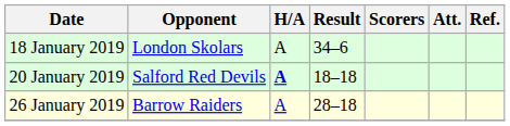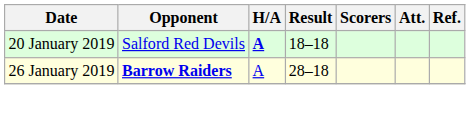 <table class="wikitable" style="font-size:85%;">
 <tr>
 <th>Date</th>
 <th>Opponent</th>
 <th>H/A</th>
 <th>Result</th>
 <th>Scorers</th>
 <th>Att.</th>
 <th>Ref.</th>
-</tr>
-<tr style="background:#ddffdd;">
-<td>18 January 2019</td>
-<td> <a href='#'>London Skolars</a></td>
-<td>A</td>
-<td>34–6</td>
-<td></td>
-<td></td>
-<td></td>
 </tr>
 <tr style="background:#ddffdd;">
 <td>20 January 2019</td>
 <td> <a href='#'>Salford Red Devils</a></td>
 <td><strong><a href='#'>A</a></strong></td>
 <td>18–18</td>
 <td></td>
 <td></td>
 <td></td>
 </tr>
 <tr style="background:#ffffdd;">
 <td>26 January 2019</td>
-<td> <a href='#'>Barrow Raiders</a></td>
+<td><strong> <a href='#'>Barrow Raiders</a></strong></td>
 <td><a href='#'>A</a></td>
 <td>28–18</td>
 <td></td>
 <td></td>
 <td></td>
 </tr>
 <tr>
 </tr>
 </table>
